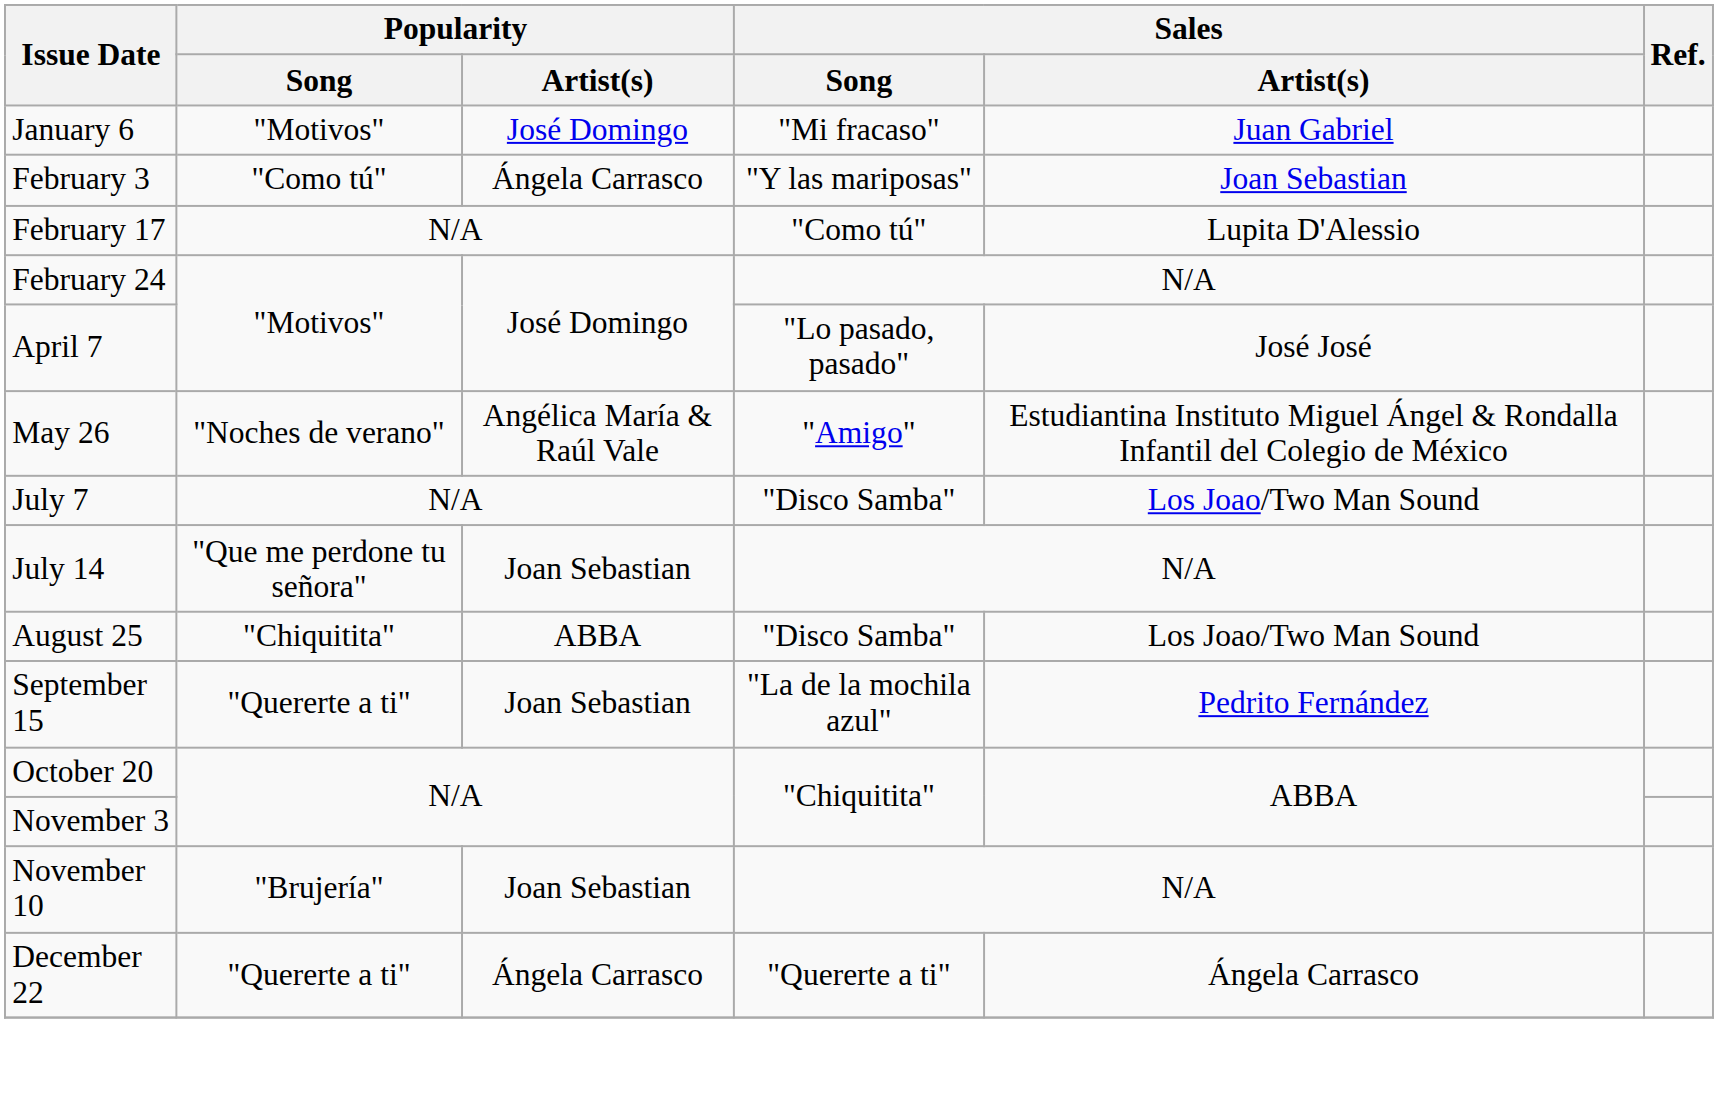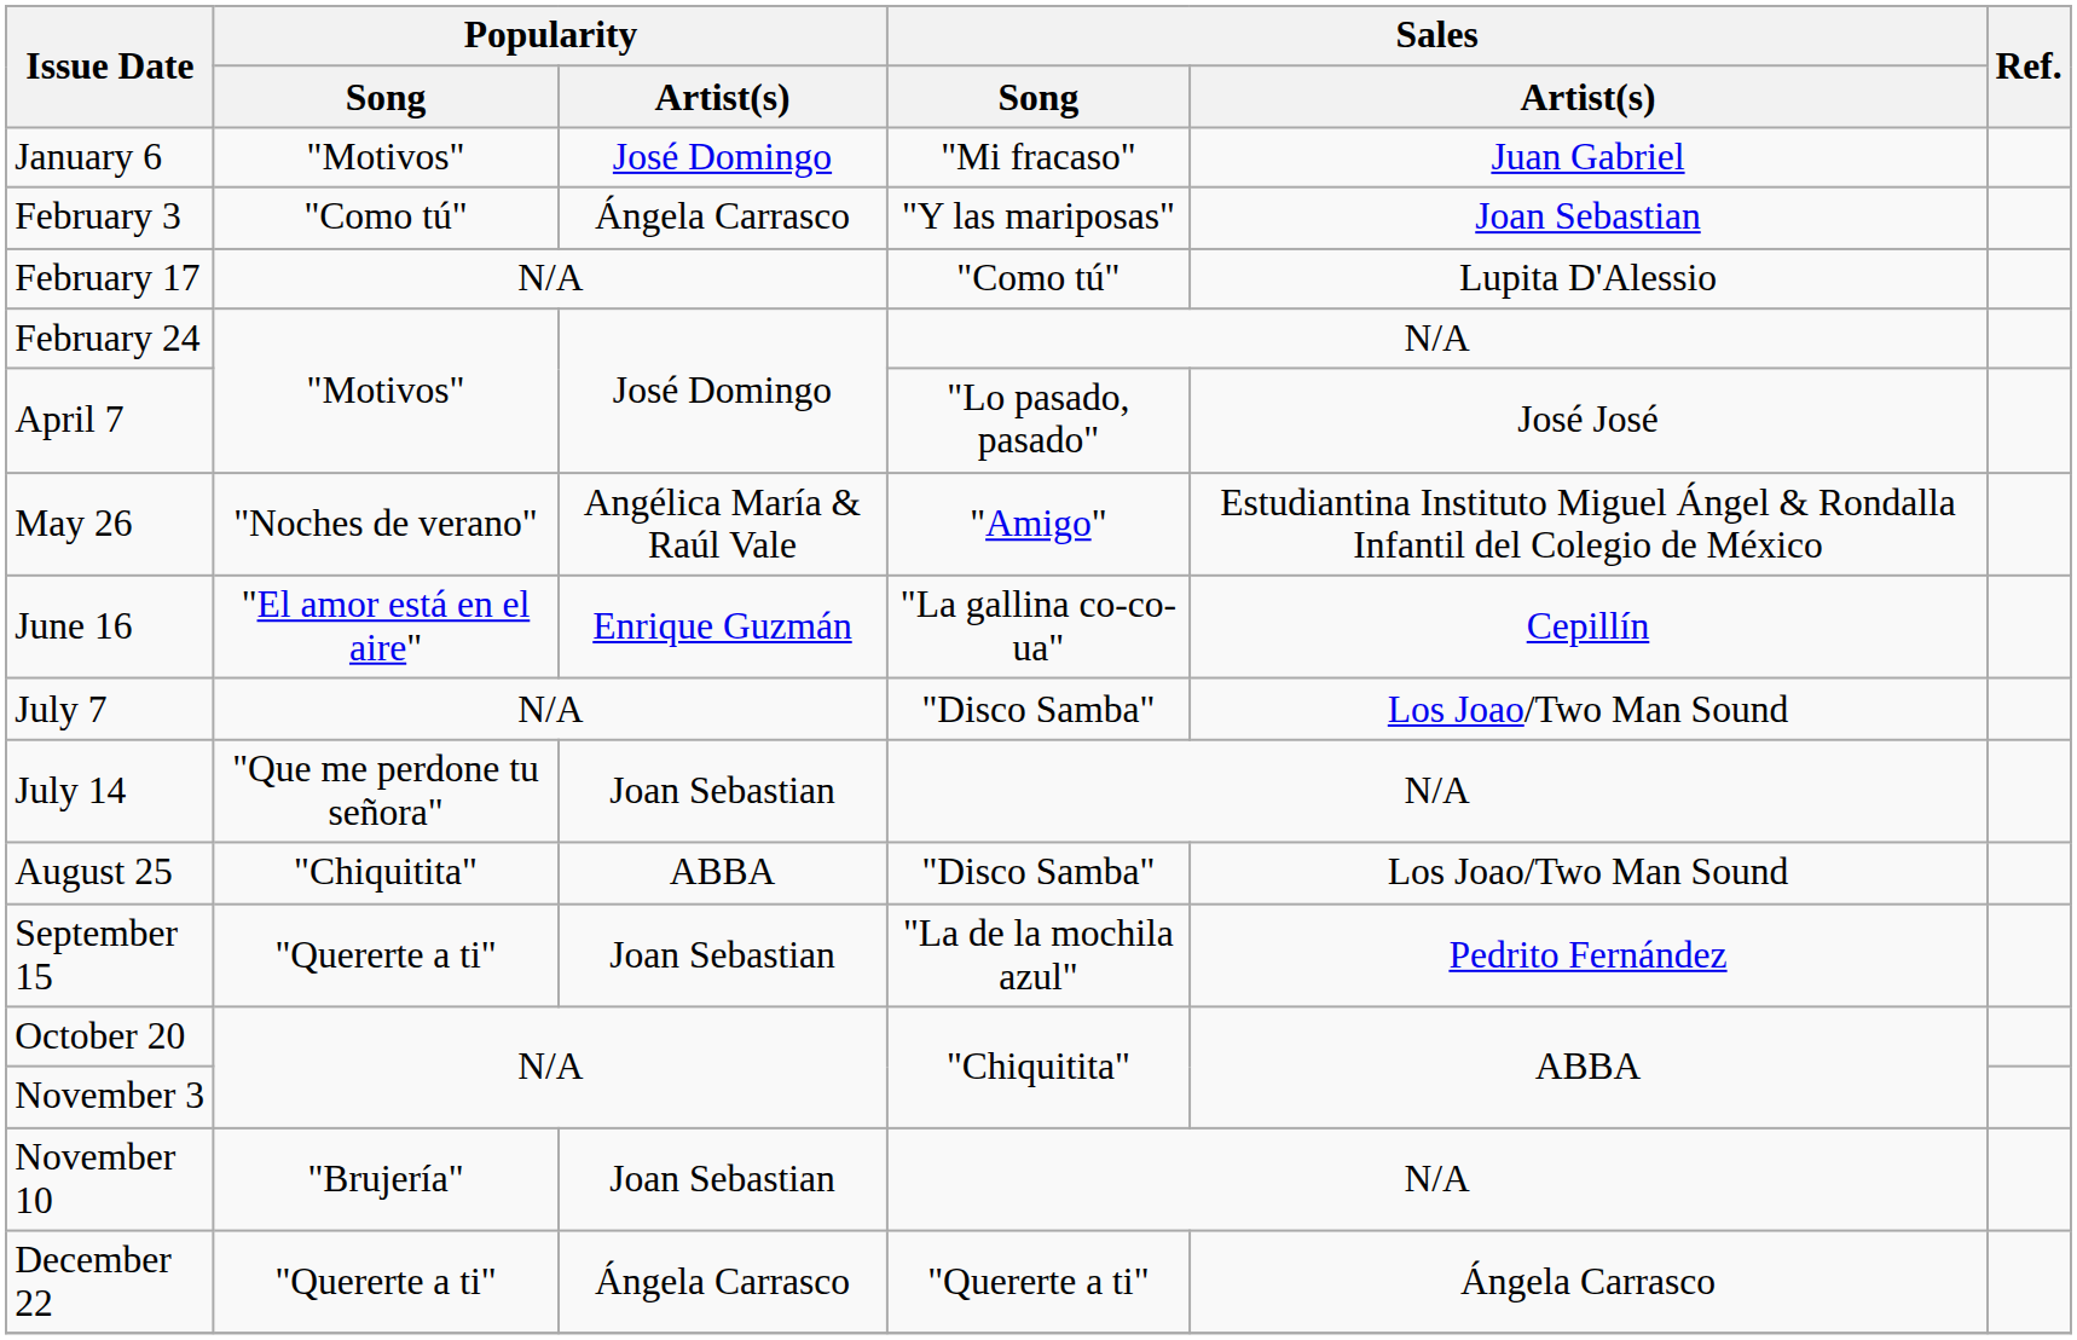 <table class="wikitable" style="text-align: left;">
 <tr>
 <th style="text-align: center;" rowspan="2">Issue Date</th>
 <th style="text-align: center;" colspan="2">Popularity</th>
 <th style="text-align: center;" colspan="2">Sales</th>
 <th style="text-align: center;" rowspan="2">Ref.</th>
 </tr>
 <tr>
 <th>Song</th>
 <th>Artist(s)</th>
 <th>Song</th>
 <th>Artist(s)</th>
 </tr>
 <tr>
 <td>January 6</td>
 <td align="center">"Motivos"</td>
 <td align="center"><a href='#'>José Domingo</a></td>
 <td align="center">"Mi fracaso"</td>
 <td align="center"><a href='#'>Juan Gabriel</a></td>
 <td align="center"></td>
 </tr>
 <tr>
 <td>February 3</td>
 <td align="center">"Como tú"</td>
 <td align="center">Ángela Carrasco</td>
 <td align="center">"Y las mariposas"</td>
 <td align="center"><a href='#'>Joan Sebastian</a></td>
 <td align="center"></td>
 </tr>
 <tr>
 <td>February 17</td>
 <td align="center" colspan="2">N/A</td>
 <td align="center">"Como tú"</td>
 <td align="center">Lupita D'Alessio</td>
 <td align="center"></td>
 </tr>
 <tr>
 <td>February 24</td>
 <td align="center" rowspan="2">"Motivos"</td>
 <td align="center" rowspan="2">José Domingo</td>
 <td align="center" colspan="2">N/A</td>
 <td align="center"></td>
 </tr>
 <tr>
 <td>April 7</td>
 <td align="center">"Lo pasado, pasado"</td>
 <td align="center">José José</td>
 <td align="center"></td>
 </tr>
 <tr>
 <td>May 26</td>
 <td align="center">"Noches de verano"</td>
 <td align="center">Angélica María & Raúl Vale</td>
 <td align="center">"<a href='#'>Amigo</a>"</td>
 <td align="center">Estudiantina Instituto Miguel Ángel & Rondalla Infantil del Colegio de México</td>
+<td align="center"></td>
+</tr>
+<tr>
+<td>June 16</td>
+<td align="center">"<a href='#'>El amor está en el aire</a>"</td>
+<td align="center"><a href='#'>Enrique Guzmán</a></td>
+<td align="center">"La gallina co-co-ua"</td>
+<td align="center"><a href='#'>Cepillín</a></td>
 <td align="center"></td>
 </tr>
 <tr>
 <td>July 7</td>
 <td align="center" colspan="2">N/A</td>
 <td align="center">"Disco Samba"</td>
 <td align="center"><a href='#'>Los Joao</a>/Two Man Sound</td>
 <td align="center"></td>
 </tr>
 <tr>
 <td>July 14</td>
 <td align="center">"Que me perdone tu señora"</td>
 <td align="center">Joan Sebastian</td>
 <td align="center" colspan="2">N/A</td>
 <td align="center"></td>
 </tr>
 <tr>
 <td>August 25</td>
 <td align="center">"Chiquitita"</td>
 <td align="center">ABBA</td>
 <td align="center">"Disco Samba"</td>
 <td align="center">Los Joao/Two Man Sound</td>
 <td align="center"></td>
 </tr>
 <tr>
 <td>September 15</td>
 <td align="center">"Quererte a ti"</td>
 <td align="center">Joan Sebastian</td>
 <td align="center">"La de la mochila azul"</td>
 <td align="center"><a href='#'>Pedrito Fernández</a></td>
 <td align="center"></td>
 </tr>
 <tr>
 <td>October 20</td>
 <td align="center" colspan="2" rowspan="2">N/A</td>
 <td align="center" rowspan="2">"Chiquitita"</td>
 <td align="center" rowspan="2">ABBA</td>
 <td align="center"></td>
 </tr>
 <tr>
 <td>November 3</td>
 <td align="center"></td>
 </tr>
 <tr>
 <td>November 10</td>
 <td align="center">"Brujería"</td>
 <td align="center">Joan Sebastian</td>
 <td align="center" colspan="2">N/A</td>
 <td align="center"></td>
 </tr>
 <tr>
 <td>December 22</td>
 <td align="center">"Quererte a ti"</td>
 <td align="center">Ángela Carrasco</td>
 <td align="center">"Quererte a ti"</td>
 <td align="center">Ángela Carrasco</td>
 <td align="center"></td>
 </tr>
 <tr>
 </tr>
 </table>
